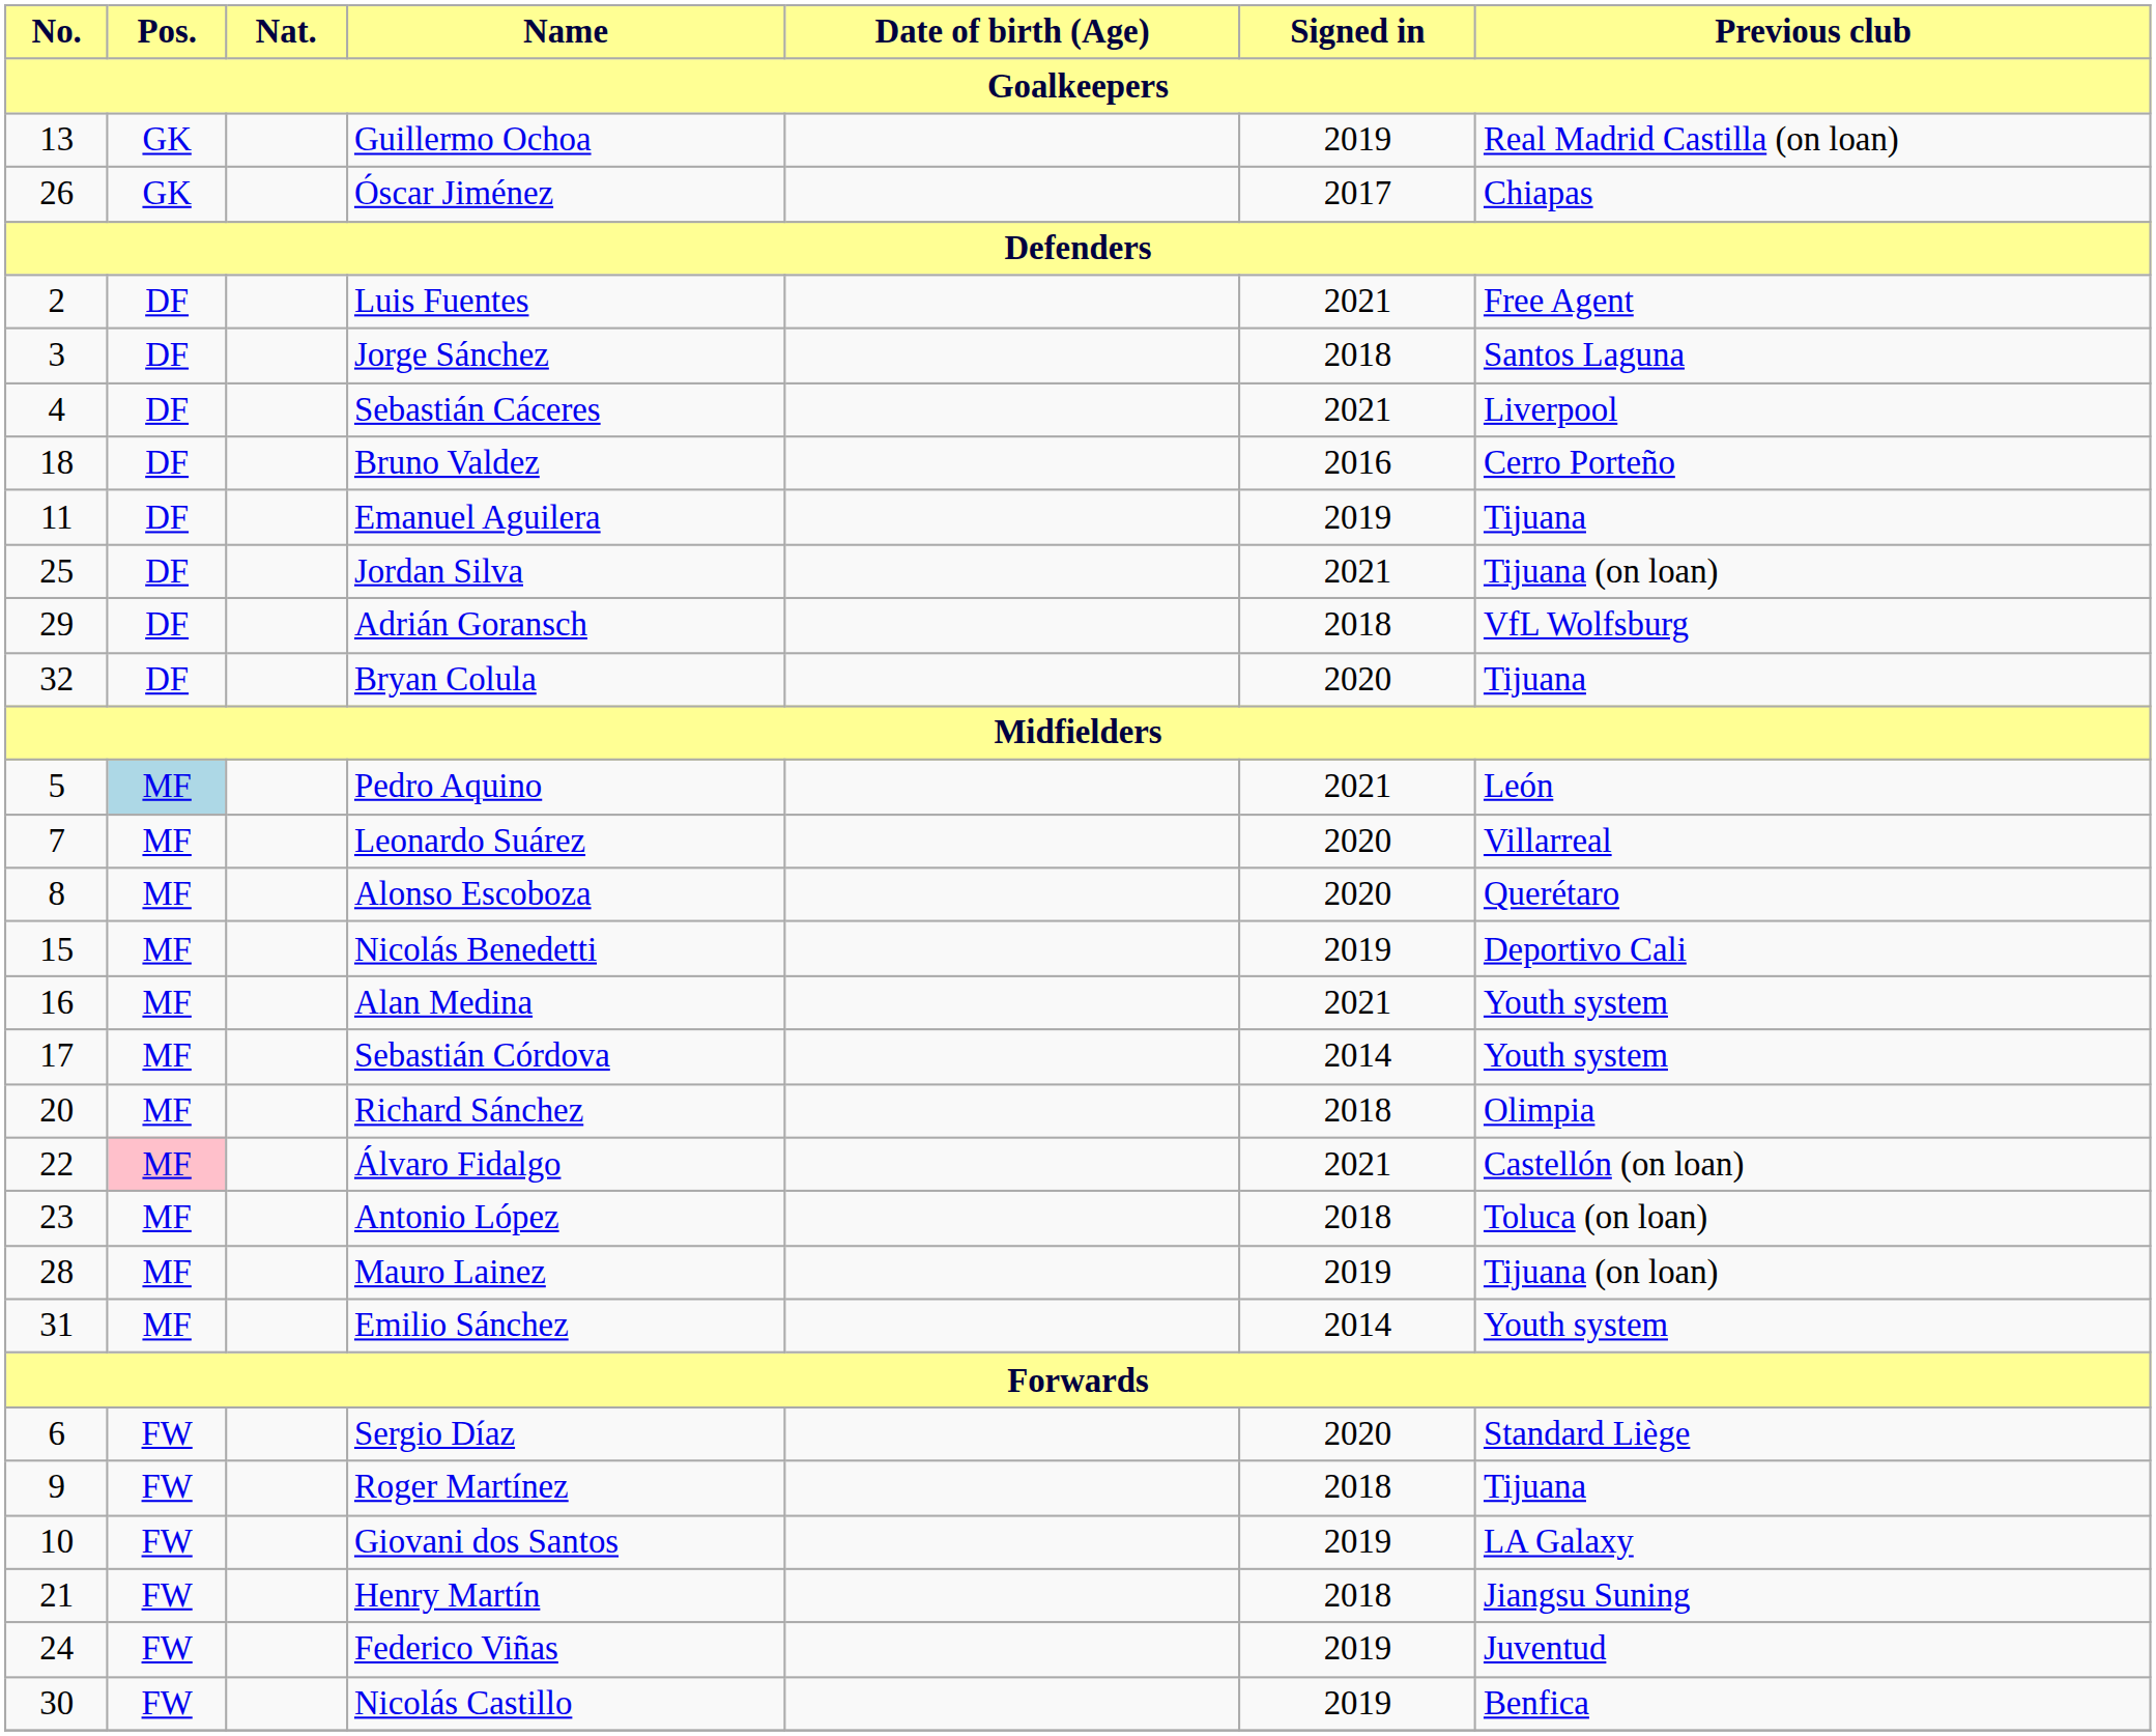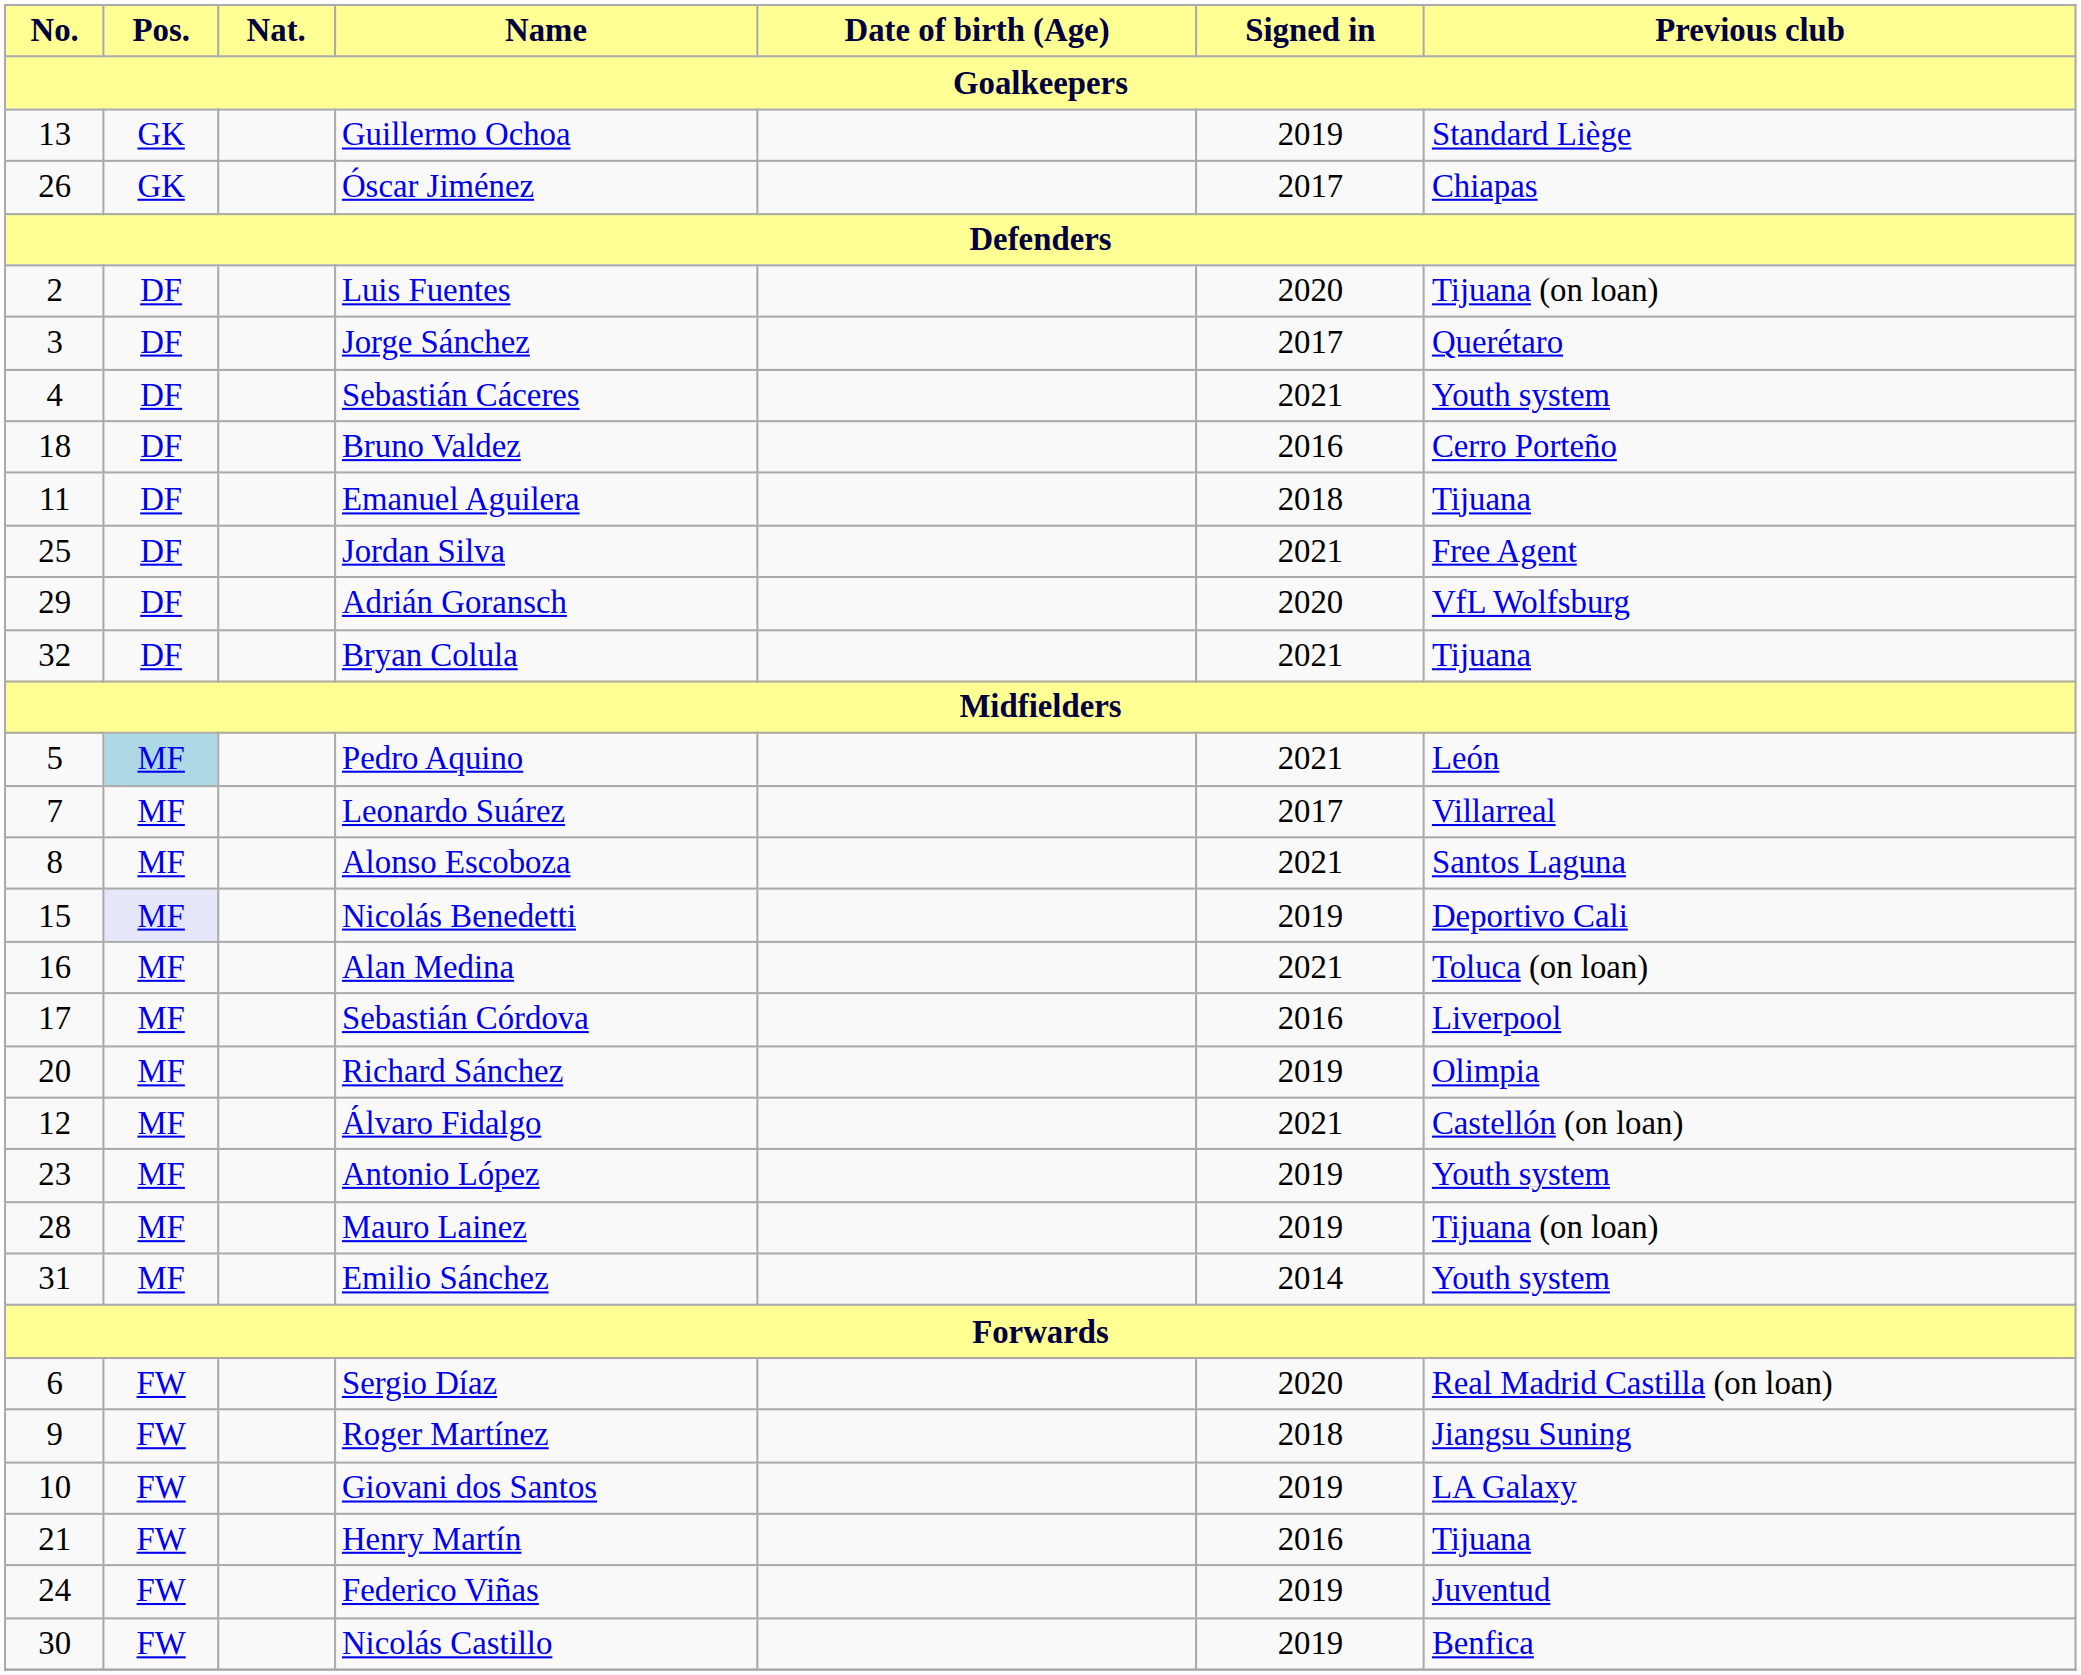 <table class="wikitable" style="text-align:center; font-size:100%;width:80%;">
 <tr>
 <th style="background:#FFFF94; color:#000040; text-align:center;">No.</th>
 <th style="background:#FFFF94; color:#000040; text-align:center;">Pos.</th>
 <th style="background:#FFFF94; color:#000040; text-align:center;">Nat.</th>
 <th style="background:#FFFF94; color:#000040; text-align:center;">Name</th>
 <th style="background:#FFFF94; color:#000040; text-align:center;">Date of birth (Age)</th>
 <th style="background:#FFFF94; color:#000040; text-align:center;">Signed in</th>
 <th style="background:#FFFF94; color:#000040; text-align:center;">Previous club</th>
 </tr>
 <tr>
 <th colspan="7" style="background:#FFFF94; color:#000040; text-align:center">Goalkeepers</th>
 </tr>
 <tr>
 <td>13</td>
 <td><a href='#'>GK</a></td>
 <td></td>
 <td align=left><a href='#'>Guillermo Ochoa</a></td>
 <td></td>
 <td>2019</td>
-<td align=left> <a href='#'>Real Madrid Castilla</a> (on loan)</td>
+<td align=left> <a href='#'>Standard Liège</a></td>
 </tr>
 <tr>
 <td>26</td>
 <td><a href='#'>GK</a></td>
 <td></td>
 <td align=left><a href='#'>Óscar Jiménez</a></td>
 <td></td>
 <td>2017</td>
 <td align=left> <a href='#'>Chiapas</a></td>
 </tr>
 <tr>
 <th colspan="7" style="background:#FFFF94; color:#000040; text-align:center">Defenders</th>
 </tr>
 <tr>
 <td>2</td>
 <td><a href='#'>DF</a></td>
 <td></td>
 <td align=left><a href='#'>Luis Fuentes</a></td>
 <td></td>
-<td>2021</td>
-<td align=left><a href='#'>Free Agent</a></td>
+<td>2020</td>
+<td align=left> <a href='#'>Tijuana</a> (on loan)</td>
 </tr>
 <tr>
 <td>3</td>
 <td><a href='#'>DF</a></td>
 <td></td>
 <td align=left><a href='#'>Jorge Sánchez</a></td>
 <td></td>
-<td>2018</td>
-<td align=left> <a href='#'>Santos Laguna</a></td>
+<td>2017</td>
+<td align=left> <a href='#'>Querétaro</a></td>
 </tr>
 <tr>
 <td>4</td>
 <td><a href='#'>DF</a></td>
 <td></td>
 <td align=left><a href='#'>Sebastián Cáceres</a></td>
 <td></td>
 <td>2021</td>
-<td align=left> <a href='#'>Liverpool</a></td>
+<td align=left><a href='#'>Youth system</a></td>
 </tr>
 <tr>
 <td>18</td>
 <td><a href='#'>DF</a></td>
 <td></td>
 <td align=left><a href='#'>Bruno Valdez</a></td>
 <td></td>
 <td>2016</td>
 <td align=left> <a href='#'>Cerro Porteño</a></td>
 </tr>
 <tr>
 <td>11</td>
 <td><a href='#'>DF</a></td>
 <td></td>
 <td align=left><a href='#'>Emanuel Aguilera</a></td>
 <td></td>
-<td>2019</td>
+<td>2018</td>
 <td align=left> <a href='#'>Tijuana</a></td>
 </tr>
 <tr>
 <td>25</td>
 <td><a href='#'>DF</a></td>
 <td></td>
 <td align=left><a href='#'>Jordan Silva</a></td>
 <td></td>
 <td>2021</td>
-<td align=left> <a href='#'>Tijuana</a> (on loan)</td>
+<td align=left><a href='#'>Free Agent</a></td>
 </tr>
 <tr>
 <td>29</td>
 <td><a href='#'>DF</a></td>
 <td></td>
 <td align=left><a href='#'>Adrián Goransch</a></td>
 <td></td>
-<td>2018</td>
+<td>2020</td>
 <td align=left> <a href='#'>VfL Wolfsburg</a></td>
 </tr>
 <tr>
 <td>32</td>
 <td><a href='#'>DF</a></td>
 <td></td>
 <td align=left><a href='#'>Bryan Colula</a></td>
 <td></td>
-<td>2020</td>
+<td>2021</td>
 <td align=left> <a href='#'>Tijuana</a></td>
 </tr>
 <tr>
 <th colspan="8" style="background:#FFFF94; color:#000040; text-align:center">Midfielders</th>
 </tr>
 <tr>
 <td>5</td>
 <td style="background: lightblue;"><a href='#'>MF</a></td>
 <td></td>
 <td align=left><a href='#'>Pedro Aquino</a></td>
 <td></td>
 <td>2021</td>
 <td align=left> <a href='#'>León</a></td>
 </tr>
 <tr>
 <td>7</td>
 <td><a href='#'>MF</a></td>
 <td></td>
 <td align=left><a href='#'>Leonardo Suárez</a></td>
 <td></td>
-<td>2020</td>
+<td>2017</td>
 <td align=left> <a href='#'>Villarreal</a></td>
 </tr>
 <tr>
 <td>8</td>
 <td><a href='#'>MF</a></td>
 <td></td>
 <td align=left><a href='#'>Alonso Escoboza</a></td>
 <td></td>
-<td>2020</td>
-<td align=left> <a href='#'>Querétaro</a></td>
+<td>2021</td>
+<td align=left> <a href='#'>Santos Laguna</a></td>
 </tr>
 <tr>
 <td>15</td>
-<td><a href='#'>MF</a></td>
+<td style="background: lavender;"><a href='#'>MF</a></td>
 <td></td>
 <td align=left><a href='#'>Nicolás Benedetti</a></td>
 <td></td>
 <td>2019</td>
 <td align=left> <a href='#'>Deportivo Cali</a></td>
 </tr>
 <tr>
 <td>16</td>
 <td><a href='#'>MF</a></td>
 <td></td>
 <td align=left><a href='#'>Alan Medina</a></td>
 <td></td>
 <td>2021</td>
-<td align=left><a href='#'>Youth system</a></td>
+<td align=left> <a href='#'>Toluca</a> (on loan)</td>
 </tr>
 <tr>
 <td>17</td>
 <td><a href='#'>MF</a></td>
 <td></td>
 <td align=left><a href='#'>Sebastián Córdova</a></td>
 <td></td>
-<td>2014</td>
-<td align=left><a href='#'>Youth system</a></td>
+<td>2016</td>
+<td align=left> <a href='#'>Liverpool</a></td>
 </tr>
 <tr>
 <td>20</td>
 <td><a href='#'>MF</a></td>
 <td></td>
 <td align=left><a href='#'>Richard Sánchez</a></td>
 <td></td>
-<td>2018</td>
+<td>2019</td>
 <td align=left> <a href='#'>Olimpia</a></td>
 </tr>
 <tr>
-<td>22</td>
-<td style="background: pink;"><a href='#'>MF</a></td>
+<td>12</td>
+<td><a href='#'>MF</a></td>
 <td></td>
 <td align=left><a href='#'>Álvaro Fidalgo</a></td>
 <td></td>
 <td>2021</td>
 <td align=left> <a href='#'>Castellón</a> (on loan)</td>
 </tr>
 <tr>
 <td>23</td>
 <td><a href='#'>MF</a></td>
 <td></td>
 <td align=left><a href='#'>Antonio López</a></td>
 <td></td>
-<td>2018</td>
-<td align=left> <a href='#'>Toluca</a> (on loan)</td>
+<td>2019</td>
+<td align=left><a href='#'>Youth system</a></td>
 </tr>
 <tr>
 <td>28</td>
 <td><a href='#'>MF</a></td>
 <td></td>
 <td align=left><a href='#'>Mauro Lainez</a></td>
 <td></td>
 <td>2019</td>
 <td align=left> <a href='#'>Tijuana</a> (on loan)</td>
 </tr>
 <tr>
 <td>31</td>
 <td><a href='#'>MF</a></td>
 <td></td>
 <td align=left><a href='#'>Emilio Sánchez</a></td>
 <td></td>
 <td>2014</td>
 <td align=left><a href='#'>Youth system</a></td>
 </tr>
 <tr>
 <th colspan="7" style="background:#FFFF94; color:#000040; text-align:center">Forwards</th>
 </tr>
 <tr>
 <td>6</td>
 <td><a href='#'>FW</a></td>
 <td></td>
 <td align=left><a href='#'>Sergio Díaz</a></td>
 <td></td>
 <td>2020</td>
-<td align=left> <a href='#'>Standard Liège</a></td>
+<td align=left> <a href='#'>Real Madrid Castilla</a> (on loan)</td>
 </tr>
 <tr>
 <td>9</td>
 <td><a href='#'>FW</a></td>
 <td></td>
 <td align=left><a href='#'>Roger Martínez</a></td>
 <td></td>
 <td>2018</td>
-<td align=left> <a href='#'>Tijuana</a></td>
+<td align=left> <a href='#'>Jiangsu Suning</a></td>
 </tr>
 <tr>
 <td>10</td>
 <td><a href='#'>FW</a></td>
 <td></td>
 <td align=left><a href='#'>Giovani dos Santos</a></td>
 <td></td>
 <td>2019</td>
 <td align=left> <a href='#'>LA Galaxy</a></td>
 </tr>
 <tr>
 <td>21</td>
 <td><a href='#'>FW</a></td>
 <td></td>
 <td align=left><a href='#'>Henry Martín</a></td>
 <td></td>
-<td>2018</td>
-<td align=left> <a href='#'>Jiangsu Suning</a></td>
+<td>2016</td>
+<td align=left> <a href='#'>Tijuana</a></td>
 </tr>
 <tr>
 <td>24</td>
 <td><a href='#'>FW</a></td>
 <td></td>
 <td align=left><a href='#'>Federico Viñas</a></td>
 <td></td>
 <td>2019</td>
 <td align=left> <a href='#'>Juventud</a></td>
 </tr>
 <tr>
 <td>30</td>
 <td><a href='#'>FW</a></td>
 <td></td>
 <td align=left><a href='#'>Nicolás Castillo</a></td>
 <td></td>
 <td>2019</td>
 <td align=left> <a href='#'>Benfica</a></td>
 </tr>
 <tr>
 </tr>
 </table>
